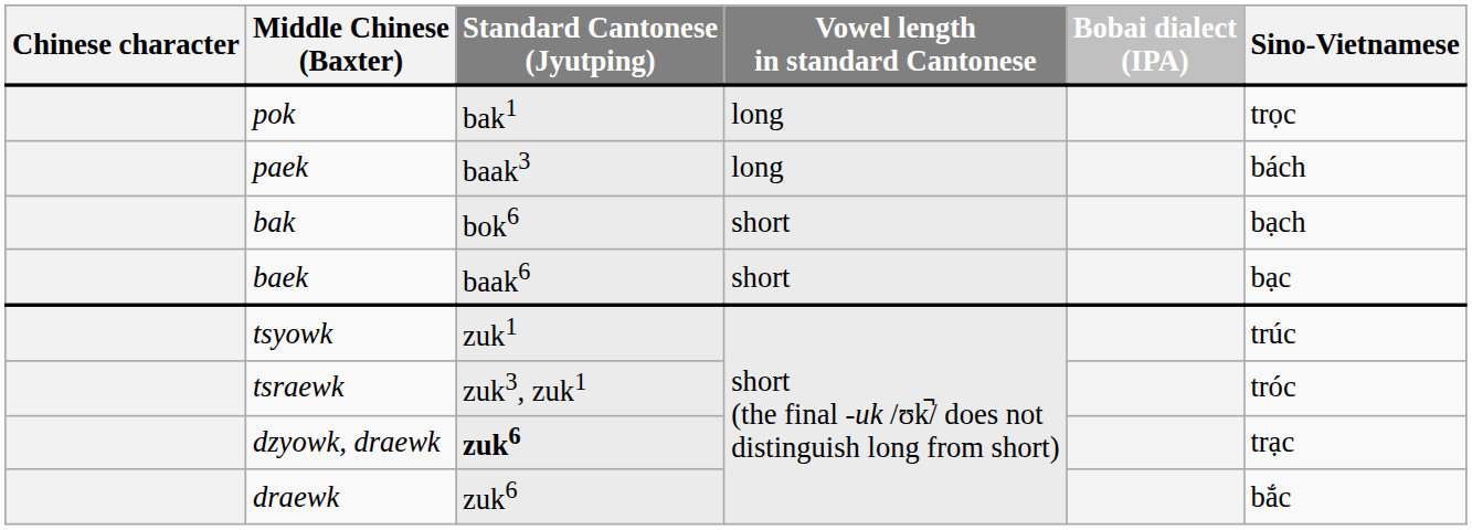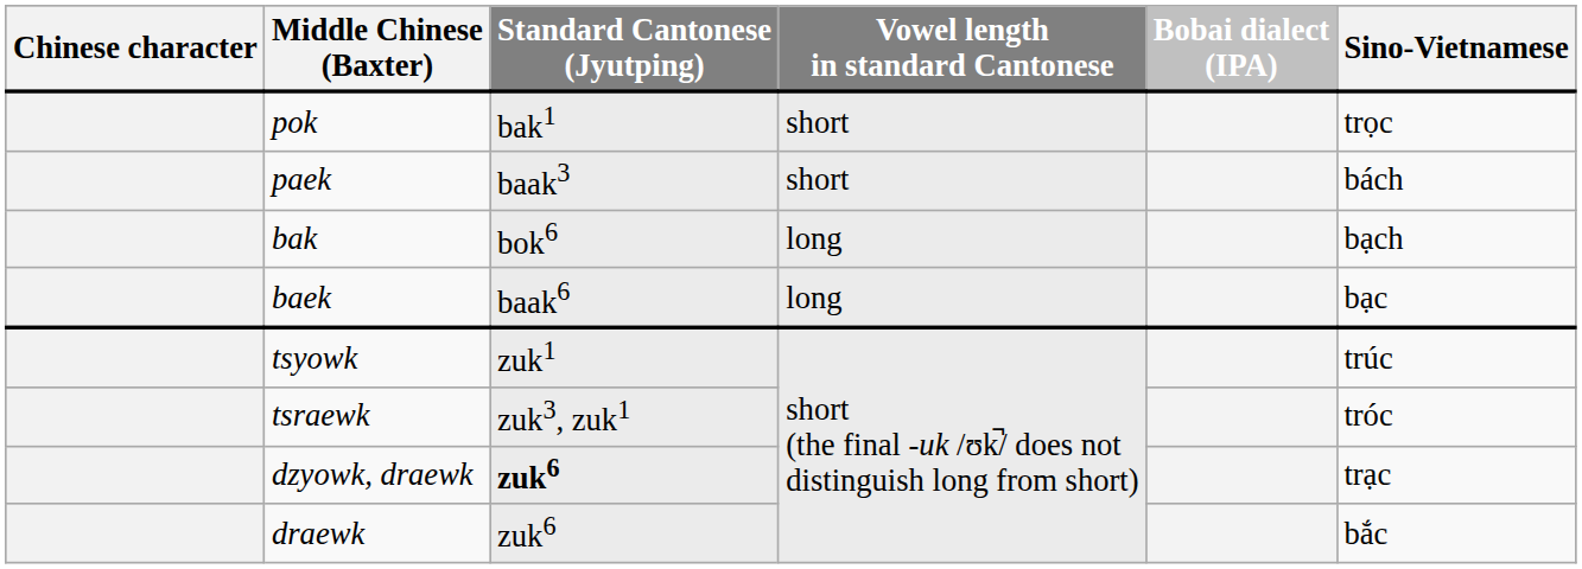 <table class="wikitable">
 <tr>
 <th>Chinese character</th>
 <th>Middle Chinese<br>(Baxter)</th>
 <th style="background-color:gray; color:white;">Standard Cantonese<br>(Jyutping)</th>
 <th style="background-color:gray; color:white;">Vowel length<br> in standard Cantonese</th>
 <th style="background-color:silver; color:white;">Bobai dialect<br>(IPA)</th>
 <th>Sino-Vietnamese</th>
 </tr>
 <tr style="border-top:2px solid black">
 <th></th>
 <td><em>pok</em></td>
 <td style="background-color:#ebebeb">bak<sup>1</sup></td>
-<td style="background-color:#ebebeb">long</td>
+<td style="background-color:#ebebeb">short</td>
 <td style="background-color:#f3f3f3"></td>
 <td>trọc</td>
 </tr>
 <tr>
 <th></th>
 <td><em>paek</em></td>
 <td style="background-color:#ebebeb">baak<sup>3</sup></td>
-<td style="background-color:#ebebeb">long</td>
+<td style="background-color:#ebebeb">short</td>
 <td style="background-color:#f3f3f3"></td>
 <td>bách</td>
 </tr>
 <tr>
 <th></th>
 <td><em>bak</em></td>
 <td style="background-color:#ebebeb">bok<sup>6</sup></td>
-<td style="background-color:#ebebeb">short</td>
+<td style="background-color:#ebebeb">long</td>
 <td style="background-color:#f3f3f3"></td>
 <td>bạch</td>
 </tr>
 <tr>
 <th></th>
 <td><em>baek</em></td>
 <td style="background-color:#ebebeb">baak<sup>6</sup></td>
-<td style="background-color:#ebebeb">short</td>
+<td style="background-color:#ebebeb">long</td>
 <td style="background-color:#f3f3f3"></td>
 <td>bạc</td>
 </tr>
 <tr style="border-top:2px solid black">
 <th></th>
 <td><em>tsyowk</em></td>
 <td style="background-color:#ebebeb">zuk<sup>1</sup></td>
 <td rowspan=4 style="background-color:#ebebeb">short <br>(the final -<em>uk</em> /ʊk̚/ does not <br> distinguish long from short)</td>
 <td style="background-color:#f3f3f3"></td>
 <td>trúc</td>
 </tr>
 <tr>
 <th></th>
 <td><em>tsraewk</em></td>
 <td style="background-color:#ebebeb">zuk<sup>3</sup>, zuk<sup>1</sup></td>
 <td style="background-color:#f3f3f3"></td>
 <td>tróc</td>
 </tr>
 <tr>
 <th></th>
 <td><em>dzyowk, draewk</em></td>
 <td style="background-color:#ebebeb"><strong>zuk<sup>6</sup></strong></td>
 <td style="background-color:#f3f3f3"></td>
 <td>trạc</td>
 </tr>
 <tr>
 <th></th>
 <td><em>draewk</em></td>
 <td style="background-color:#ebebeb">zuk<sup>6</sup></td>
 <td style="background-color:#f3f3f3"></td>
 <td>bắc</td>
 </tr>
 </table>
